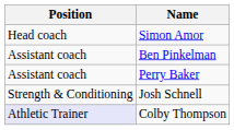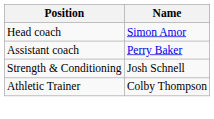 <table class="wikitable sortable">
 <tr>
 <th>Position</th>
 <th>Name</th>
 </tr>
 <tr>
 <td>Head coach</td>
 <td><a href='#'>Simon Amor</a></td>
 </tr>
 <tr>
 <td>Assistant coach</td>
-<td><a href='#'>Ben Pinkelman</a></td>
-</tr>
-<tr>
-<td>Assistant coach</td>
 <td><a href='#'>Perry Baker</a></td>
 </tr>
 <tr>
 <td>Strength & Conditioning</td>
 <td>Josh Schnell</td>
 </tr>
 <tr>
-<td style="background: lavender;">Athletic Trainer</td>
+<td>Athletic Trainer</td>
 <td>Colby Thompson</td>
 </tr>
 </table>
